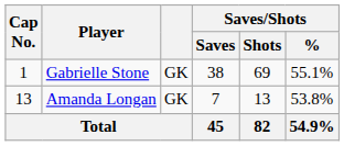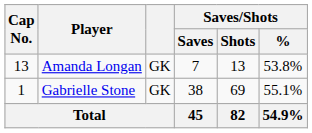 <table class="wikitable sortable" style="text-align: center; font-size: 85%; margin-left: 1em;">
 <tr>
 <th rowspan="2">Cap<br>No.</th>
 <th rowspan="2">Player</th>
 <th rowspan="2"></th>
 <th colspan="3">Saves/Shots</th>
 </tr>
 <tr>
 <th>Saves</th>
 <th>Shots</th>
 <th>%</th>
 </tr>
 <tr>
+<td>13</td>
+<td style="text-align: left;" data-sort-value="Longan, Amanda"><a href='#'>Amanda Longan</a></td>
+<td>GK</td>
+<td>7</td>
+<td>13</td>
+<td>53.8%</td>
+</tr>
+<tr>
 <td>1</td>
 <td style="text-align: left;" data-sort-value="Stone, Gabrielle"><a href='#'>Gabrielle Stone</a></td>
 <td>GK</td>
 <td>38</td>
 <td>69</td>
 <td>55.1%</td>
 </tr>
 <tr>
-<td>13</td>
-<td style="text-align: left;" data-sort-value="Longan, Amanda"><a href='#'>Amanda Longan</a></td>
-<td>GK</td>
-<td>7</td>
-<td>13</td>
-<td>53.8%</td>
-</tr>
-<tr>
 <th colspan="3">Total</th>
 <th>45</th>
 <th>82</th>
 <th>54.9%</th>
 </tr>
 </table>
